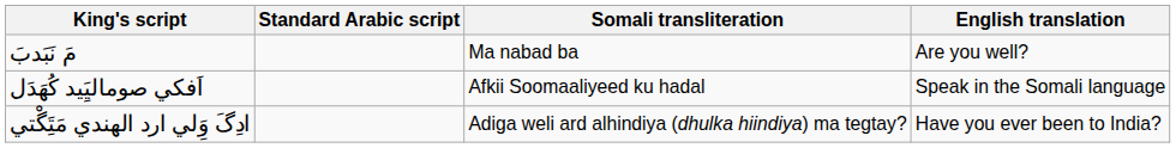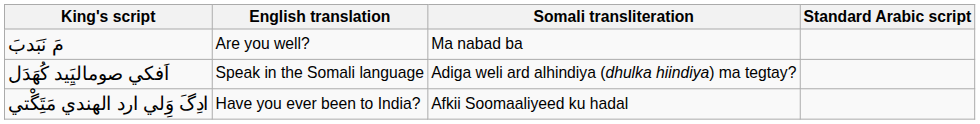 <table class="wikitable">
 <tr>
 <th>King's script</th>
+<th>English translation</th>
+<th>Somali transliteration</th>
 <th>Standard Arabic script</th>
-<th>Somali transliteration</th>
-<th>English translation</th>
 </tr>
 <tr>
 <td><big>مَ نَبَدبَ</big></td>
+<td>Are you well?</td>
+<td>Ma nabad ba</td>
 <td></td>
-<td>Ma nabad ba</td>
-<td>Are you well?</td>
 </tr>
 <tr>
 <td><big>اَفكي صوماليَِيد كُهَدَل</big></td>
+<td>Speak in the Somali language</td>
+<td>Adiga weli ard alhindiya (<em>dhulka hiindiya</em>) ma tegtay?</td>
 <td></td>
-<td>Afkii Soomaaliyeed ku hadal</td>
-<td>Speak in the Somali language</td>
 </tr>
 <tr>
 <td><big>ادِگَ وَِلي ارد الهندي مَتَِگْتي</big></td>
+<td>Have you ever been to India?</td>
+<td>Afkii Soomaaliyeed ku hadal</td>
 <td></td>
-<td>Adiga weli ard alhindiya (<em>dhulka hiindiya</em>) ma tegtay?</td>
-<td>Have you ever been to India?</td>
 </tr>
 </table>
